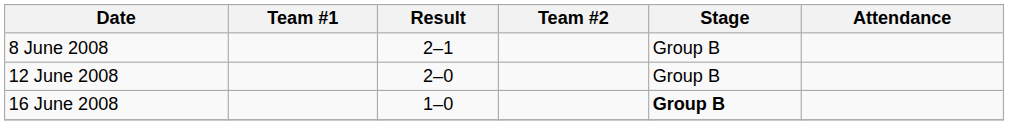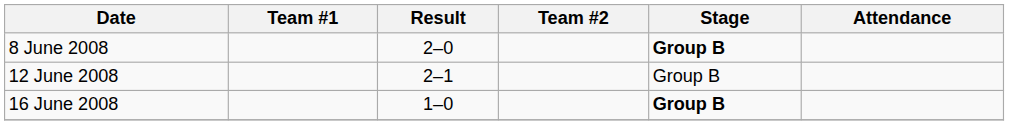 <table class="wikitable" style="text-align: left; width:70%;">
 <tr>
 <th>Date</th>
 <th>Team #1</th>
 <th>Result</th>
 <th>Team #2</th>
 <th>Stage</th>
 <th>Attendance</th>
 </tr>
 <tr>
 <td>8 June 2008</td>
 <td></td>
-<td style="text-align:center;">2–1</td>
+<td style="text-align:center;">2–0</td>
 <td></td>
-<td>Group B</td>
+<td><strong>Group B</strong></td>
 <td></td>
 </tr>
 <tr>
 <td>12 June 2008</td>
 <td></td>
-<td style="text-align:center;">2–0</td>
+<td style="text-align:center;">2–1</td>
 <td></td>
 <td>Group B</td>
 <td></td>
 </tr>
 <tr>
 <td>16 June 2008</td>
 <td></td>
 <td style="text-align:center;">1–0</td>
 <td></td>
 <td><strong>Group B</strong></td>
 <td></td>
 </tr>
 <tr>
 </tr>
 </table>
